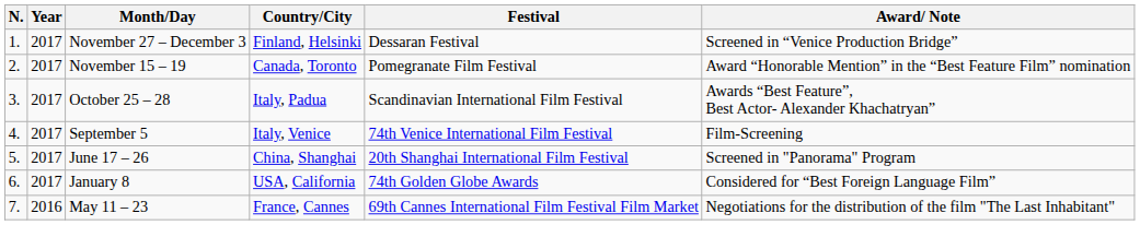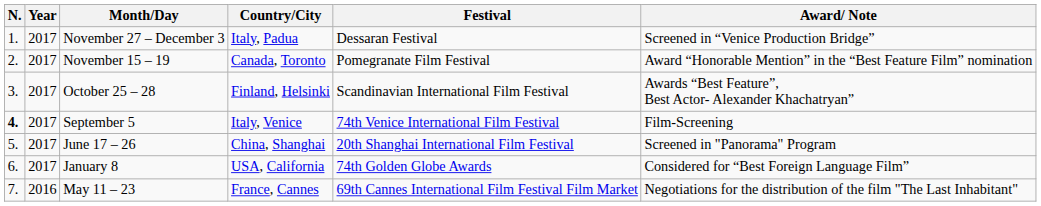 <table class="wikitable">
 <tr>
 <th><strong>N.</strong></th>
 <th><strong>Year</strong></th>
 <th><strong>Month/Day</strong></th>
 <th><strong>Country/City</strong></th>
 <th><strong>Festival</strong></th>
 <th><strong>Award/</strong> <strong>Note</strong></th>
 </tr>
 <tr>
 <td>1.</td>
 <td>2017</td>
 <td>November 27 – December 3</td>
-<td><a href='#'>Finland</a>, <a href='#'>Helsinki</a></td>
+<td><a href='#'>Italy</a>, <a href='#'>Padua</a></td>
 <td>Dessaran Festival</td>
 <td>Screened in “Venice  Production Bridge”</td>
 </tr>
 <tr>
 <td>2.</td>
 <td>2017</td>
 <td>November 15 – 19</td>
 <td><a href='#'>Canada</a>,  <a href='#'>Toronto</a></td>
 <td>Pomegranate Film Festival</td>
 <td>Award “Honorable Mention” in the “Best Feature Film” nomination</td>
 </tr>
 <tr>
 <td>3.</td>
 <td>2017</td>
 <td>October 25 – 28</td>
-<td><a href='#'>Italy</a>, <a href='#'>Padua</a></td>
+<td><a href='#'>Finland</a>, <a href='#'>Helsinki</a></td>
 <td>Scandinavian International Film Festival</td>
 <td>Awards “Best Feature”,<br>Best Actor- Alexander Khachatryan”</td>
 </tr>
 <tr>
-<td>4.</td>
+<td><strong>4.</strong></td>
 <td>2017</td>
 <td>September 5</td>
 <td><a href='#'>Italy</a>, <a href='#'>Venice</a></td>
 <td><a href='#'>74th Venice International Film Festival</a></td>
 <td>Film-Screening</td>
 </tr>
 <tr>
 <td>5.</td>
 <td>2017</td>
 <td>June 17 – 26</td>
 <td><a href='#'>China</a>, <a href='#'>Shanghai</a></td>
 <td><a href='#'>20th Shanghai International Film Festival</a></td>
 <td>Screened in "Panorama" Program</td>
 </tr>
 <tr>
 <td>6.</td>
 <td>2017</td>
 <td>January 8</td>
 <td><a href='#'>USA</a>, <a href='#'>California</a></td>
 <td><a href='#'>74th Golden Globe Awards</a></td>
 <td>Considered for “Best Foreign Language Film”</td>
 </tr>
 <tr>
 <td>7.</td>
 <td>2016</td>
 <td>May 11 – 23</td>
 <td><a href='#'>France</a>, <a href='#'>Cannes</a></td>
 <td><a href='#'>69th Cannes International Film Festival   Film Market</a></td>
 <td>Negotiations for the distribution of the film "The  Last Inhabitant"</td>
 </tr>
 </table>
